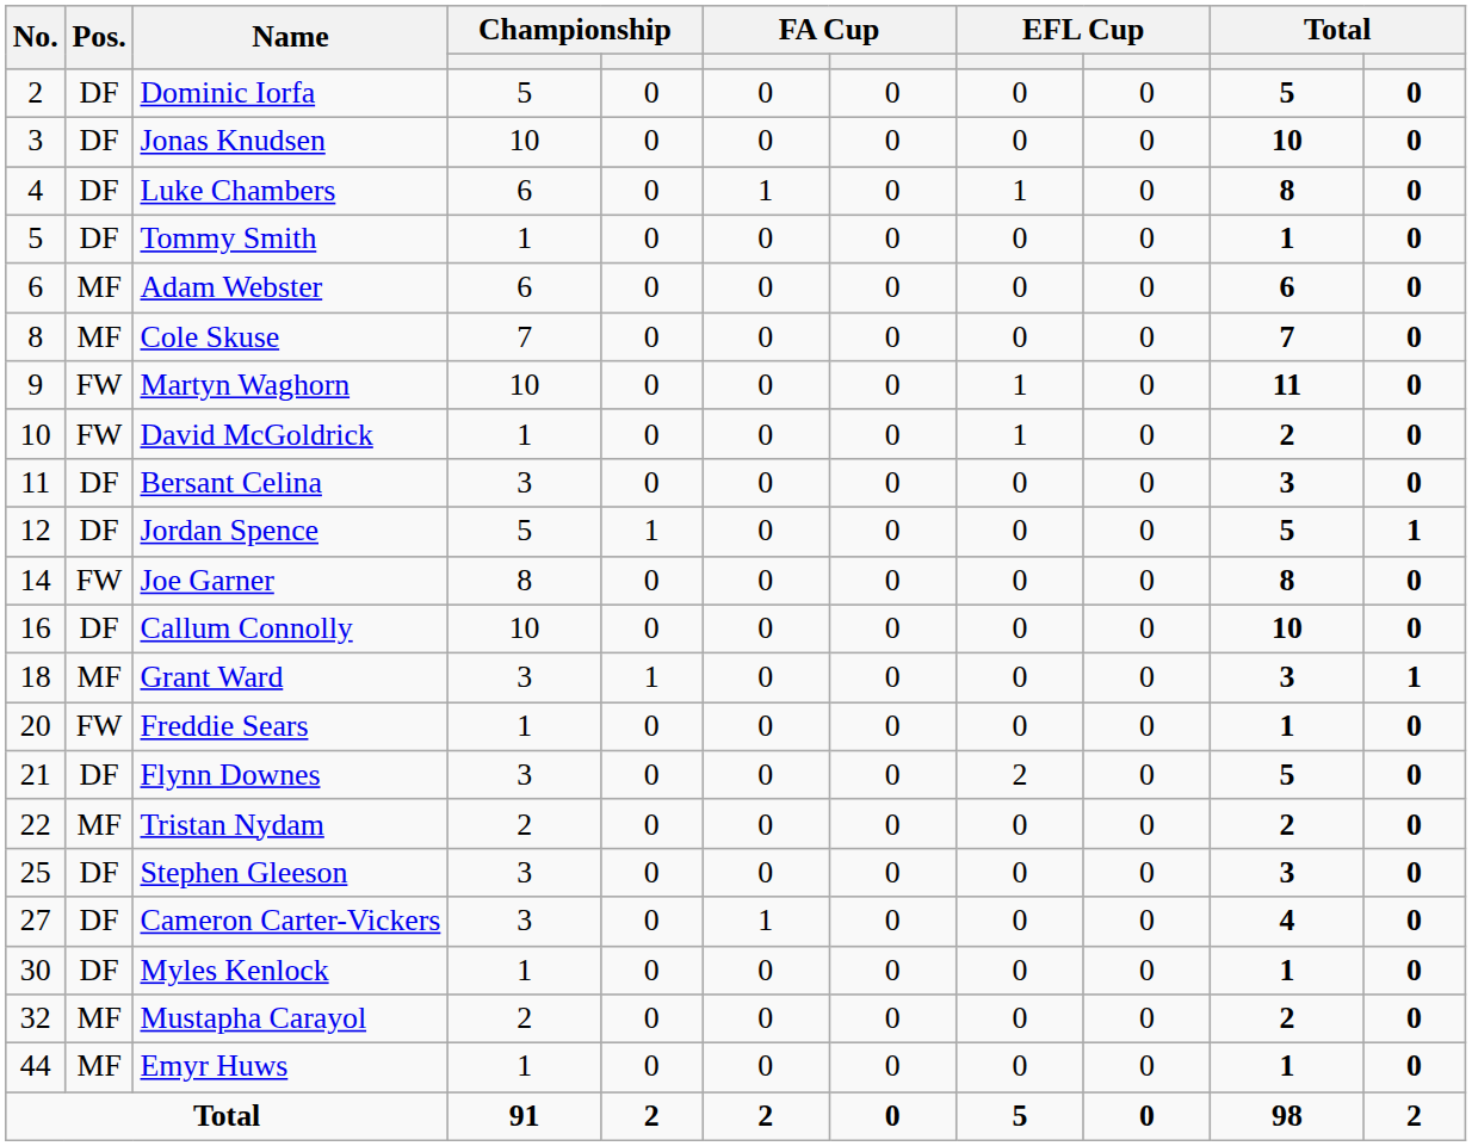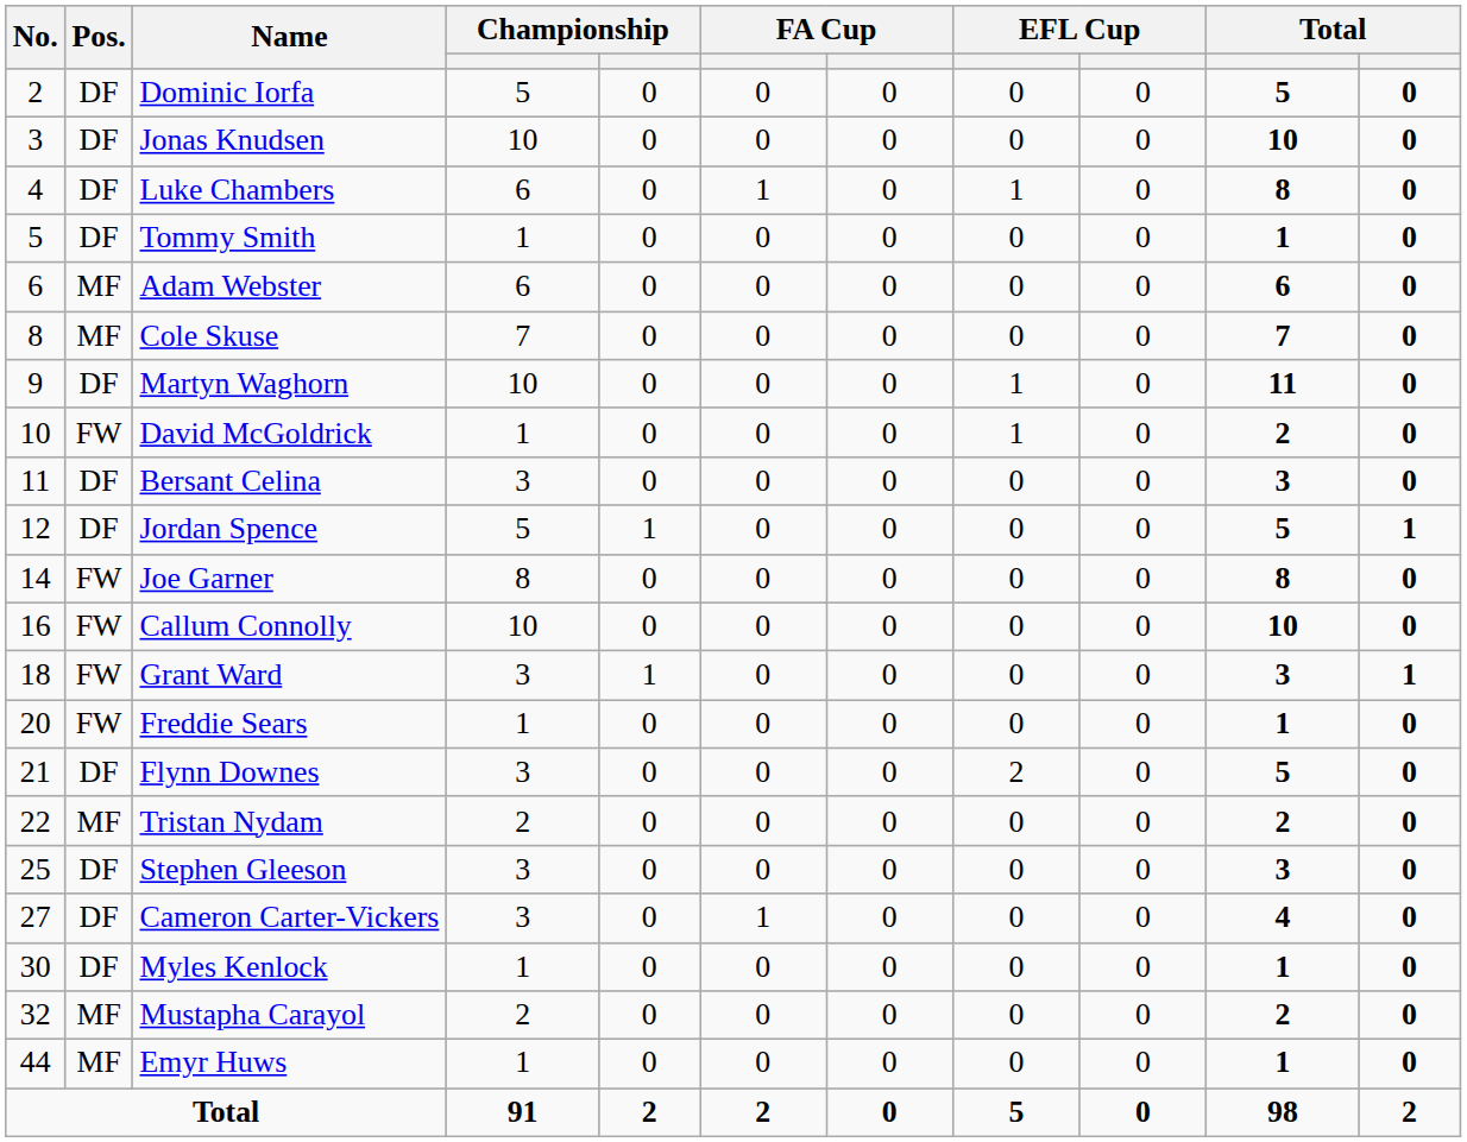 <table class="wikitable sortable" style="text-align: center;">
 <tr>
 <th rowspan="2">No.</th>
 <th rowspan="2">Pos.</th>
 <th rowspan="2">Name</th>
 <th colspan="2" width=125>Championship</th>
 <th colspan="2" width=125>FA Cup</th>
 <th colspan="2" width=125>EFL Cup</th>
 <th colspan="2" width=125>Total</th>
 </tr>
 <tr>
 <th></th>
 <th></th>
 <th></th>
 <th></th>
 <th></th>
 <th></th>
 <th></th>
 <th></th>
 </tr>
 <tr>
 <td>2</td>
 <td>DF</td>
 <td align="left"> <a href='#'>Dominic Iorfa</a></td>
 <td>5</td>
 <td>0</td>
 <td>0</td>
 <td>0</td>
 <td>0</td>
 <td>0</td>
 <td><strong>5</strong></td>
 <td><strong>0</strong></td>
 </tr>
 <tr>
 <td>3</td>
 <td>DF</td>
 <td align="left"> <a href='#'>Jonas Knudsen</a></td>
 <td>10</td>
 <td>0</td>
 <td>0</td>
 <td>0</td>
 <td>0</td>
 <td>0</td>
 <td><strong>10</strong></td>
 <td><strong>0</strong></td>
 </tr>
 <tr>
 <td>4</td>
 <td>DF</td>
 <td align="left"> <a href='#'>Luke Chambers</a></td>
 <td>6</td>
 <td>0</td>
 <td>1</td>
 <td>0</td>
 <td>1</td>
 <td>0</td>
 <td><strong>8</strong></td>
 <td><strong>0</strong></td>
 </tr>
 <tr>
 <td>5</td>
 <td>DF</td>
 <td align="left"> <a href='#'>Tommy Smith</a></td>
 <td>1</td>
 <td>0</td>
 <td>0</td>
 <td>0</td>
 <td>0</td>
 <td>0</td>
 <td><strong>1</strong></td>
 <td><strong>0</strong></td>
 </tr>
 <tr>
 <td>6</td>
 <td>MF</td>
 <td align="left"> <a href='#'>Adam Webster</a></td>
 <td>6</td>
 <td>0</td>
 <td>0</td>
 <td>0</td>
 <td>0</td>
 <td>0</td>
 <td><strong>6</strong></td>
 <td><strong>0</strong></td>
 </tr>
 <tr>
 <td>8</td>
 <td>MF</td>
 <td align="left"> <a href='#'>Cole Skuse</a></td>
 <td>7</td>
 <td>0</td>
 <td>0</td>
 <td>0</td>
 <td>0</td>
 <td>0</td>
 <td><strong>7</strong></td>
 <td><strong>0</strong></td>
 </tr>
 <tr>
 <td>9</td>
-<td>FW</td>
+<td>DF</td>
 <td align="left"> <a href='#'>Martyn Waghorn</a></td>
 <td>10</td>
 <td>0</td>
 <td>0</td>
 <td>0</td>
 <td>1</td>
 <td>0</td>
 <td><strong>11</strong></td>
 <td><strong>0</strong></td>
 </tr>
 <tr>
 <td>10</td>
 <td>FW</td>
 <td align="left"> <a href='#'>David McGoldrick</a></td>
 <td>1</td>
 <td>0</td>
 <td>0</td>
 <td>0</td>
 <td>1</td>
 <td>0</td>
 <td><strong>2</strong></td>
 <td><strong>0</strong></td>
 </tr>
 <tr>
 <td>11</td>
 <td>DF</td>
 <td align="left"> <a href='#'>Bersant Celina</a></td>
 <td>3</td>
 <td>0</td>
 <td>0</td>
 <td>0</td>
 <td>0</td>
 <td>0</td>
 <td><strong>3</strong></td>
 <td><strong>0</strong></td>
 </tr>
 <tr>
 <td>12</td>
 <td>DF</td>
 <td align="left"> <a href='#'>Jordan Spence</a></td>
 <td>5</td>
 <td>1</td>
 <td>0</td>
 <td>0</td>
 <td>0</td>
 <td>0</td>
 <td><strong>5</strong></td>
 <td><strong>1</strong></td>
 </tr>
 <tr>
 <td>14</td>
 <td>FW</td>
 <td align="left"> <a href='#'>Joe Garner</a></td>
 <td>8</td>
 <td>0</td>
 <td>0</td>
 <td>0</td>
 <td>0</td>
 <td>0</td>
 <td><strong>8</strong></td>
 <td><strong>0</strong></td>
 </tr>
 <tr>
 <td>16</td>
-<td>DF</td>
+<td>FW</td>
 <td align="left"> <a href='#'>Callum Connolly</a></td>
 <td>10</td>
 <td>0</td>
 <td>0</td>
 <td>0</td>
 <td>0</td>
 <td>0</td>
 <td><strong>10</strong></td>
 <td><strong>0</strong></td>
 </tr>
 <tr>
 <td>18</td>
-<td>MF</td>
+<td>FW</td>
 <td align="left"> <a href='#'>Grant Ward</a></td>
 <td>3</td>
 <td>1</td>
 <td>0</td>
 <td>0</td>
 <td>0</td>
 <td>0</td>
 <td><strong>3</strong></td>
 <td><strong>1</strong></td>
 </tr>
 <tr>
 <td>20</td>
 <td>FW</td>
 <td align="left"> <a href='#'>Freddie Sears</a></td>
 <td>1</td>
 <td>0</td>
 <td>0</td>
 <td>0</td>
 <td>0</td>
 <td>0</td>
 <td><strong>1</strong></td>
 <td><strong>0</strong></td>
 </tr>
 <tr>
 <td>21</td>
 <td>DF</td>
 <td align="left"> <a href='#'>Flynn Downes</a></td>
 <td>3</td>
 <td>0</td>
 <td>0</td>
 <td>0</td>
 <td>2</td>
 <td>0</td>
 <td><strong>5</strong></td>
 <td><strong>0</strong></td>
 </tr>
 <tr>
 <td>22</td>
 <td>MF</td>
 <td align="left"> <a href='#'>Tristan Nydam</a></td>
 <td>2</td>
 <td>0</td>
 <td>0</td>
 <td>0</td>
 <td>0</td>
 <td>0</td>
 <td><strong>2</strong></td>
 <td><strong>0</strong></td>
 </tr>
 <tr>
 <td>25</td>
 <td>DF</td>
 <td align="left"> <a href='#'>Stephen Gleeson</a></td>
 <td>3</td>
 <td>0</td>
 <td>0</td>
 <td>0</td>
 <td>0</td>
 <td>0</td>
 <td><strong>3</strong></td>
 <td><strong>0</strong></td>
 </tr>
 <tr>
 <td>27</td>
 <td>DF</td>
 <td align="left"> <a href='#'>Cameron Carter-Vickers</a></td>
 <td>3</td>
 <td>0</td>
 <td>1</td>
 <td>0</td>
 <td>0</td>
 <td>0</td>
 <td><strong>4</strong></td>
 <td><strong>0</strong></td>
 </tr>
 <tr>
 <td>30</td>
 <td>DF</td>
 <td align="left"> <a href='#'>Myles Kenlock</a></td>
 <td>1</td>
 <td>0</td>
 <td>0</td>
 <td>0</td>
 <td>0</td>
 <td>0</td>
 <td><strong>1</strong></td>
 <td><strong>0</strong></td>
 </tr>
 <tr>
 <td>32</td>
 <td>MF</td>
 <td align="left"> <a href='#'>Mustapha Carayol</a></td>
 <td>2</td>
 <td>0</td>
 <td>0</td>
 <td>0</td>
 <td>0</td>
 <td>0</td>
 <td><strong>2</strong></td>
 <td><strong>0</strong></td>
 </tr>
 <tr>
 <td>44</td>
 <td>MF</td>
 <td align="left"> <a href='#'>Emyr Huws</a></td>
 <td>1</td>
 <td>0</td>
 <td>0</td>
 <td>0</td>
 <td>0</td>
 <td>0</td>
 <td><strong>1</strong></td>
 <td><strong>0</strong></td>
 </tr>
 <tr>
 <td colspan=3><strong>Total</strong></td>
 <td><strong>91</strong></td>
 <td><strong>2</strong></td>
 <td><strong>2</strong></td>
 <td><strong>0</strong></td>
 <td><strong>5</strong></td>
 <td><strong>0</strong></td>
 <td><strong>98</strong></td>
 <td><strong>2</strong></td>
 </tr>
 </table>
